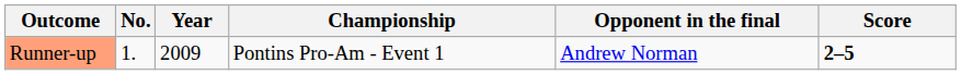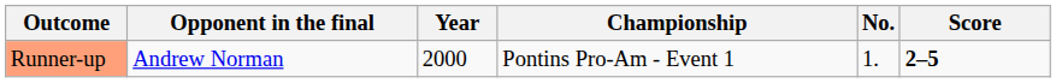 <table class="sortable wikitable">
 <tr>
 <th width="80">Outcome</th>
-<th width="20">No.</th>
+<th width="200">Opponent in the final</th>
 <th width="50">Year</th>
 <th width="250">Championship</th>
-<th width="200">Opponent in the final</th>
+<th width="20">No.</th>
 <th width="100">Score</th>
 </tr>
 <tr>
 <td style="background:#ffa07a;">Runner-up</td>
+<td> <a href='#'>Andrew Norman</a></td>
+<td>2000</td>
+<td>Pontins Pro-Am - Event 1</td>
 <td>1.</td>
-<td>2009</td>
-<td>Pontins Pro-Am - Event 1</td>
-<td> <a href='#'>Andrew Norman</a></td>
 <td><strong>2–5</strong></td>
 </tr>
 </table>
